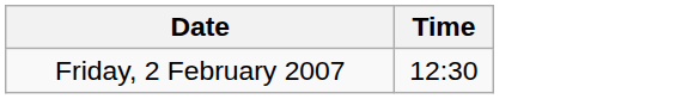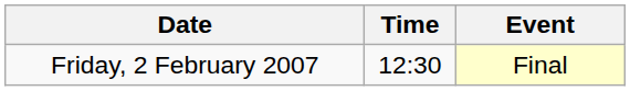 <table class = "wikitable" style="text-align:center;">
 <tr>
 <th width=220>Date</th>
 <th width=50>Time</th>
+<th width=100>Event</th>
 </tr>
 <tr>
 <td>Friday, 2 February 2007</td>
 <td>12:30</td>
+<td bgcolor=ffffcc>Final</td>
 </tr>
 </table>
